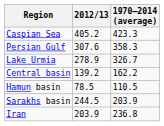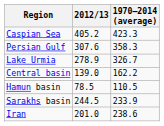 <table class="wikitable sortable">
 <tr>
 <th>Region</th>
 <th>2012/13</th>
 <th>1970–2014<br>(average)</th>
 </tr>
 <tr>
 <td><a href='#'>Caspian Sea</a></td>
 <td>405.2</td>
 <td>423.3</td>
 </tr>
 <tr>
 <td><a href='#'>Persian Gulf</a></td>
 <td>307.6</td>
 <td>358.3</td>
 </tr>
 <tr>
 <td><a href='#'>Lake Urmia</a></td>
 <td>278.9</td>
 <td>326.7</td>
 </tr>
 <tr>
 <td><a href='#'>Central basin</a></td>
-<td>139.2</td>
+<td>139.0</td>
 <td>162.2</td>
 </tr>
 <tr>
 <td><a href='#'>Hamun</a> basin</td>
 <td>78.5</td>
 <td>110.5</td>
 </tr>
 <tr>
 <td><a href='#'>Sarakhs</a> basin</td>
 <td>244.5</td>
-<td>203.9</td>
+<td>233.9</td>
 </tr>
 <tr>
 <td><a href='#'>Iran</a></td>
-<td>203.9</td>
-<td>236.8</td>
+<td>201.0</td>
+<td>238.6</td>
 </tr>
 </table>
